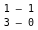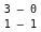 <table style="text-align:center">
 <tr>
 <th width=200></th>
 <th width=100></th>
 <th width=200></th>
 </tr>
 <tr>
 <td align=right><strong></strong></td>
+<td>3 – 0</td>
+<td align=left></td>
+</tr>
+<tr>
+<td align=right><strong></strong></td>
 <td>1 – 1</td>
 <td align=left><strong></strong></td>
 </tr>
-<tr>
-<td align=right><strong></strong></td>
-<td>3 – 0</td>
-<td align=left></td>
-</tr>
 </table>
